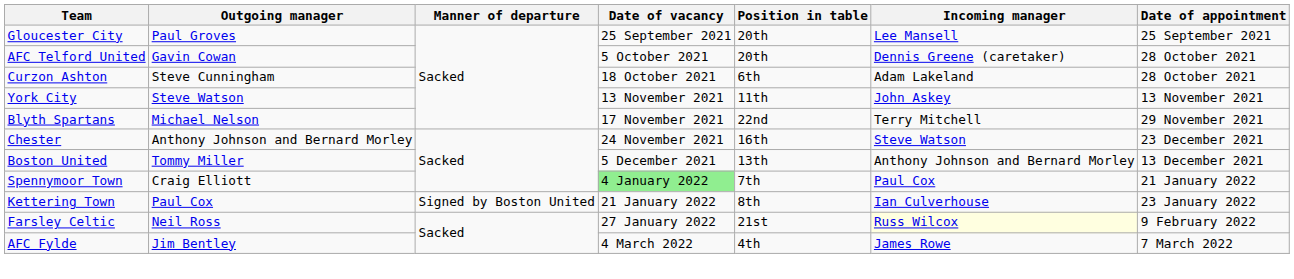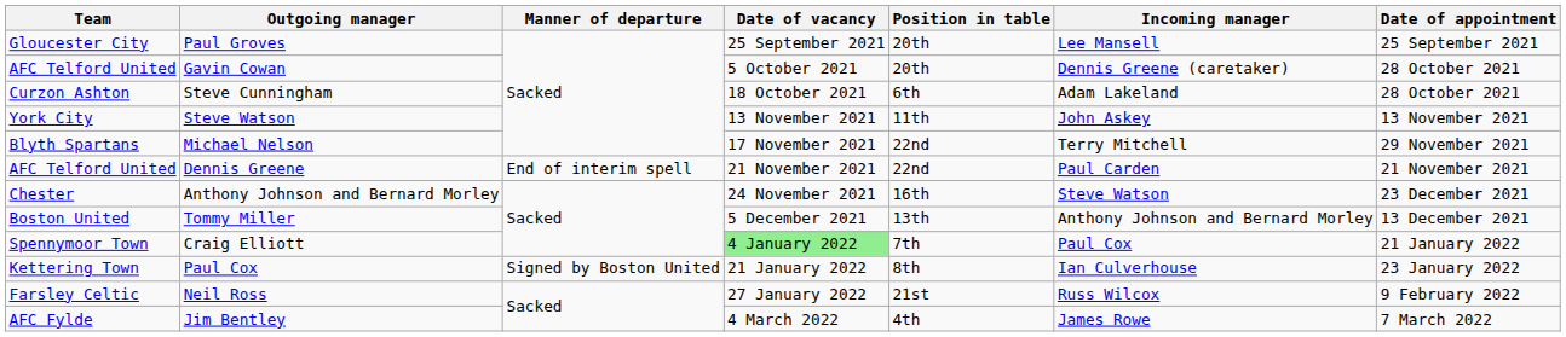 <table class="wikitable sortable">
 <tr>
 <th>Team</th>
 <th width-150>Outgoing manager</th>
 <th>Manner of departure</th>
 <th>Date of vacancy</th>
 <th>Position in table</th>
 <th>Incoming manager</th>
 <th>Date of appointment</th>
 </tr>
 <tr>
 <td><a href='#'>Gloucester City</a></td>
 <td> <a href='#'>Paul Groves</a></td>
 <td rowspan="5">Sacked</td>
 <td>25 September 2021</td>
 <td>20th</td>
 <td> <a href='#'>Lee Mansell</a></td>
 <td>25 September 2021</td>
 </tr>
 <tr>
 <td><a href='#'>AFC Telford United</a></td>
 <td> <a href='#'>Gavin Cowan</a></td>
 <td>5 October 2021</td>
 <td>20th</td>
 <td> <a href='#'>Dennis Greene</a> (caretaker)</td>
 <td>28 October 2021</td>
 </tr>
 <tr>
 <td><a href='#'>Curzon Ashton</a></td>
 <td> Steve Cunningham</td>
 <td>18 October 2021</td>
 <td>6th</td>
 <td> Adam Lakeland</td>
 <td>28 October 2021</td>
 </tr>
 <tr>
 <td><a href='#'>York City</a></td>
 <td> <a href='#'>Steve Watson</a></td>
 <td>13 November 2021</td>
 <td>11th</td>
 <td> <a href='#'>John Askey</a></td>
 <td>13 November 2021</td>
 </tr>
 <tr>
 <td><a href='#'>Blyth Spartans</a></td>
 <td> <a href='#'>Michael Nelson</a></td>
 <td>17 November 2021</td>
 <td>22nd</td>
 <td> Terry Mitchell</td>
 <td>29 November 2021</td>
 </tr>
 <tr>
+<td><a href='#'>AFC Telford United</a></td>
+<td> <a href='#'>Dennis Greene</a></td>
+<td>End of interim spell</td>
+<td>21 November 2021</td>
+<td>22nd</td>
+<td> <a href='#'>Paul Carden</a></td>
+<td>21 November 2021</td>
+</tr>
+<tr>
 <td><a href='#'>Chester</a></td>
 <td> Anthony Johnson and  Bernard Morley</td>
 <td rowspan="3">Sacked</td>
 <td>24 November 2021</td>
 <td>16th</td>
 <td> <a href='#'>Steve Watson</a></td>
 <td>23 December 2021</td>
 </tr>
 <tr>
 <td><a href='#'>Boston United</a></td>
 <td> <a href='#'>Tommy Miller</a></td>
 <td>5 December 2021</td>
 <td>13th</td>
 <td> Anthony Johnson and  Bernard Morley</td>
 <td>13 December 2021</td>
 </tr>
 <tr>
 <td><a href='#'>Spennymoor Town</a></td>
 <td> Craig Elliott</td>
 <td style="background: lightgreen;">4 January 2022</td>
 <td>7th</td>
 <td> <a href='#'>Paul Cox</a></td>
 <td>21 January 2022</td>
 </tr>
 <tr>
 <td><a href='#'>Kettering Town</a></td>
 <td> <a href='#'>Paul Cox</a></td>
 <td>Signed by Boston United</td>
 <td>21 January 2022</td>
 <td>8th</td>
 <td> <a href='#'>Ian Culverhouse</a></td>
 <td>23 January 2022</td>
 </tr>
 <tr>
 <td><a href='#'>Farsley Celtic</a></td>
 <td> <a href='#'>Neil Ross</a></td>
 <td rowspan="2">Sacked</td>
 <td>27 January 2022</td>
 <td>21st</td>
-<td style="background: lightyellow;"> <a href='#'>Russ Wilcox</a></td>
+<td> <a href='#'>Russ Wilcox</a></td>
 <td>9 February 2022</td>
 </tr>
 <tr>
 <td><a href='#'>AFC Fylde</a></td>
 <td> <a href='#'>Jim Bentley</a></td>
 <td>4 March 2022</td>
 <td>4th</td>
 <td> <a href='#'>James Rowe</a></td>
 <td>7 March 2022</td>
 </tr>
 </table>
